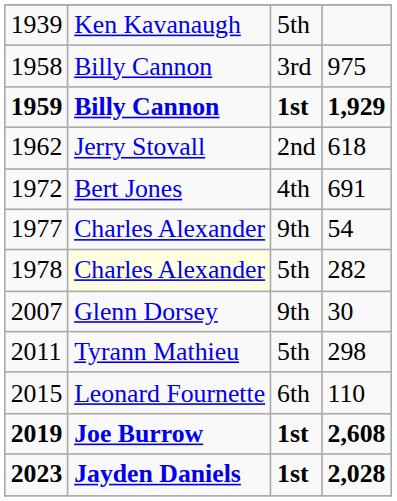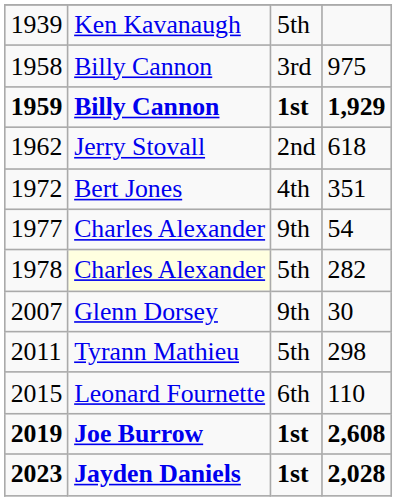 <table class="wikitable">
 <tr>
 </tr>
 <tr>
 <td>1939</td>
 <td><a href='#'>Ken Kavanaugh</a></td>
 <td>5th </td>
 <td></td>
 </tr>
 <tr>
 <td>1958</td>
 <td><a href='#'>Billy Cannon</a></td>
 <td>3rd </td>
 <td>975</td>
 </tr>
 <tr>
 <td><strong>1959</strong></td>
 <td><strong><a href='#'>Billy Cannon</a></strong></td>
 <td><strong>1st</strong> </td>
 <td><strong>1,929</strong></td>
 </tr>
 <tr>
 <td>1962</td>
 <td><a href='#'>Jerry Stovall</a></td>
 <td>2nd </td>
 <td>618</td>
 </tr>
 <tr>
 <td>1972</td>
 <td><a href='#'>Bert Jones</a></td>
 <td>4th </td>
-<td>691</td>
+<td>351</td>
 </tr>
 <tr>
 <td>1977</td>
 <td><a href='#'>Charles Alexander</a></td>
 <td>9th </td>
 <td>54</td>
 </tr>
 <tr>
 <td>1978</td>
 <td style="background: lightyellow;"><a href='#'>Charles Alexander</a></td>
 <td>5th </td>
 <td>282</td>
 </tr>
 <tr>
 <td>2007</td>
 <td><a href='#'>Glenn Dorsey</a></td>
 <td>9th </td>
 <td>30</td>
 </tr>
 <tr>
 <td>2011</td>
 <td><a href='#'>Tyrann Mathieu</a></td>
 <td>5th </td>
 <td>298</td>
 </tr>
 <tr>
 <td>2015</td>
 <td><a href='#'>Leonard Fournette</a></td>
 <td>6th </td>
 <td>110</td>
 </tr>
 <tr>
 <td><strong>2019</strong></td>
 <td><strong><a href='#'>Joe Burrow</a></strong></td>
 <td><strong>1st</strong> </td>
 <td><strong>2,608</strong></td>
 </tr>
 <tr>
 <td><strong>2023</strong></td>
 <td><strong><a href='#'>Jayden Daniels</a></strong></td>
 <td><strong>1st</strong> </td>
 <td><strong>2,028</strong></td>
 </tr>
 </table>
